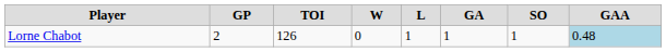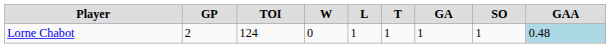 <table class="wikitable" width="50%">
 <tr align="center"  bgcolor="#dddddd">
 <td><strong>Player</strong></td>
 <td><strong>GP</strong></td>
 <td><strong>TOI</strong></td>
 <td><strong>W</strong></td>
 <td><strong>L</strong></td>
+<td><strong>T</strong></td>
 <td><strong>GA</strong></td>
 <td><strong>SO</strong></td>
 <td><strong>GAA</strong></td>
 </tr>
 <tr>
 <td><a href='#'>Lorne Chabot</a></td>
 <td>2</td>
-<td>126</td>
+<td>124</td>
 <td>0</td>
+<td>1</td>
 <td>1</td>
 <td>1</td>
 <td>1</td>
 <td style="background: lightblue;">0.48</td>
 </tr>
 </table>
